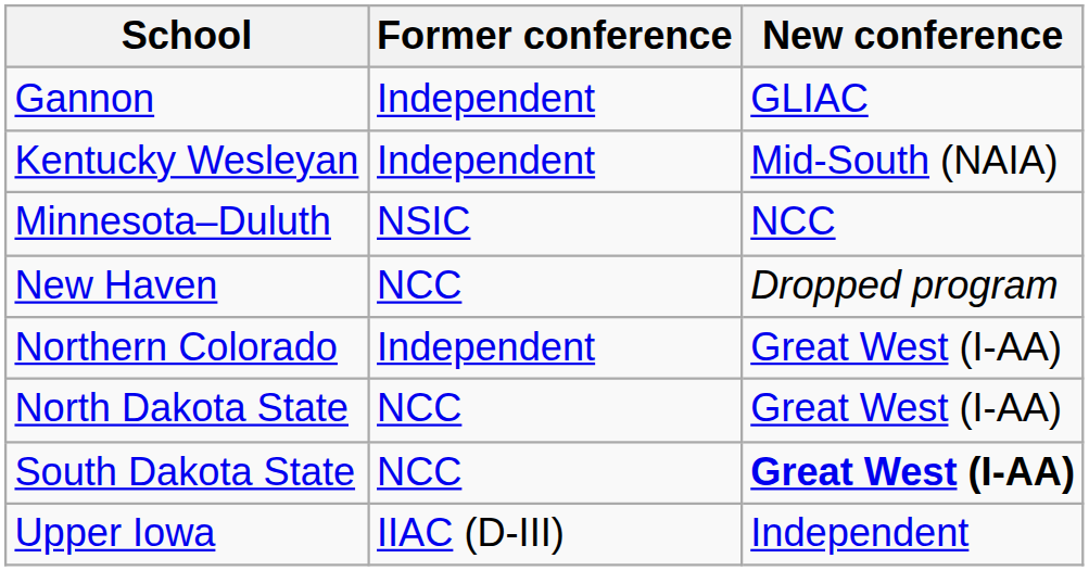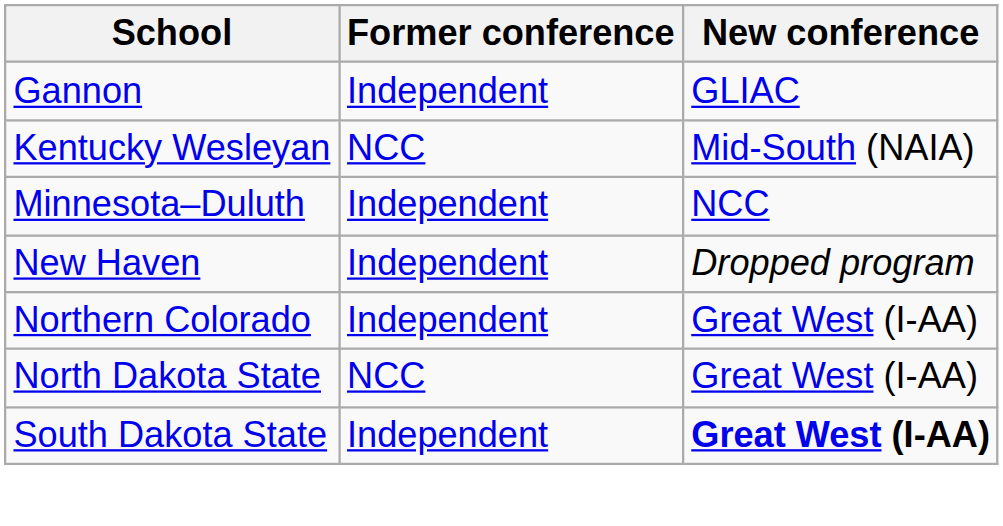 <table class="wikitable sortable">
 <tr>
 <th>School</th>
 <th>Former conference</th>
 <th>New conference</th>
 </tr>
 <tr>
 <td><a href='#'>Gannon</a></td>
 <td><a href='#'>Independent</a></td>
 <td><a href='#'>GLIAC</a></td>
 </tr>
 <tr>
 <td><a href='#'>Kentucky Wesleyan</a></td>
-<td><a href='#'>Independent</a></td>
+<td><a href='#'>NCC</a></td>
 <td><a href='#'>Mid-South</a> (NAIA)</td>
 </tr>
 <tr>
 <td><a href='#'>Minnesota–Duluth</a></td>
-<td><a href='#'>NSIC</a></td>
+<td><a href='#'>Independent</a></td>
 <td><a href='#'>NCC</a></td>
 </tr>
 <tr>
 <td><a href='#'>New Haven</a></td>
-<td><a href='#'>NCC</a></td>
+<td><a href='#'>Independent</a></td>
 <td><em>Dropped program</em></td>
 </tr>
 <tr>
 <td><a href='#'>Northern Colorado</a></td>
 <td><a href='#'>Independent</a></td>
 <td><a href='#'>Great West</a> (I-AA)</td>
 </tr>
 <tr>
 <td><a href='#'>North Dakota State</a></td>
 <td><a href='#'>NCC</a></td>
 <td><a href='#'>Great West</a> (I-AA)</td>
 </tr>
 <tr>
 <td><a href='#'>South Dakota State</a></td>
-<td><a href='#'>NCC</a></td>
+<td><a href='#'>Independent</a></td>
 <td><strong><a href='#'>Great West</a> (I-AA)</strong></td>
 </tr>
-<tr>
-<td><a href='#'>Upper Iowa</a></td>
-<td><a href='#'>IIAC</a> (D-III)</td>
-<td><a href='#'>Independent</a></td>
-</tr>
 </table>
